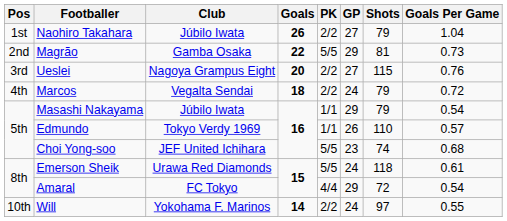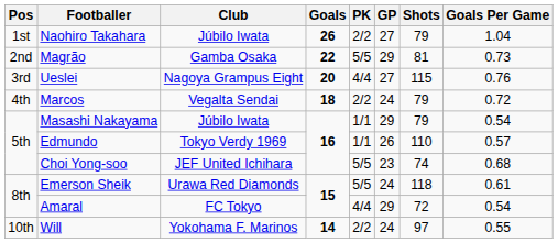 <table class="wikitable" style="text-align:center">
 <tr>
 <th>Pos</th>
 <th>Footballer</th>
 <th>Club</th>
 <th>Goals</th>
 <th>PK</th>
 <th>GP</th>
 <th>Shots</th>
 <th>Goals Per Game</th>
 </tr>
 <tr>
 <td>1st</td>
 <td align=left> <a href='#'>Naohiro Takahara</a></td>
 <td><a href='#'>Júbilo Iwata</a></td>
 <td><strong>26</strong></td>
 <td>2/2</td>
 <td>27</td>
 <td>79</td>
 <td>1.04</td>
 </tr>
 <tr>
 <td>2nd</td>
 <td align=left> <a href='#'>Magrão</a></td>
 <td><a href='#'>Gamba Osaka</a></td>
 <td><strong>22</strong></td>
 <td>5/5</td>
 <td>29</td>
 <td>81</td>
 <td>0.73</td>
 </tr>
 <tr>
 <td>3rd</td>
 <td align=left> <a href='#'>Ueslei</a></td>
 <td><a href='#'>Nagoya Grampus Eight</a></td>
 <td><strong>20</strong></td>
-<td>2/2</td>
+<td>4/4</td>
 <td>27</td>
 <td>115</td>
 <td>0.76</td>
 </tr>
 <tr>
 <td>4th</td>
 <td align=left> <a href='#'>Marcos</a></td>
 <td><a href='#'>Vegalta Sendai</a></td>
 <td><strong>18</strong></td>
 <td>2/2</td>
 <td>24</td>
 <td>79</td>
 <td>0.72</td>
 </tr>
 <tr>
 <td rowspan=3>5th</td>
 <td align=left> <a href='#'>Masashi Nakayama</a></td>
 <td><a href='#'>Júbilo Iwata</a></td>
 <td rowspan=3><strong>16</strong></td>
 <td>1/1</td>
 <td>29</td>
 <td>79</td>
 <td>0.54</td>
 </tr>
 <tr>
 <td align=left> <a href='#'>Edmundo</a></td>
 <td><a href='#'>Tokyo Verdy 1969</a></td>
 <td>1/1</td>
 <td>26</td>
 <td>110</td>
 <td>0.57</td>
 </tr>
 <tr>
 <td align=left> <a href='#'>Choi Yong-soo</a></td>
 <td><a href='#'>JEF United Ichihara</a></td>
 <td>5/5</td>
 <td>23</td>
 <td>74</td>
 <td>0.68</td>
 </tr>
 <tr>
 <td rowspan=2>8th</td>
 <td align=left> <a href='#'>Emerson Sheik</a></td>
 <td><a href='#'>Urawa Red Diamonds</a></td>
 <td rowspan=2><strong>15</strong></td>
 <td>5/5</td>
 <td>24</td>
 <td>118</td>
 <td>0.61</td>
 </tr>
 <tr>
 <td align=left> <a href='#'>Amaral</a></td>
 <td><a href='#'>FC Tokyo</a></td>
 <td>4/4</td>
 <td>29</td>
 <td>72</td>
 <td>0.54</td>
 </tr>
 <tr>
 <td>10th</td>
 <td align=left> <a href='#'>Will</a></td>
 <td><a href='#'>Yokohama F. Marinos</a></td>
 <td><strong>14</strong></td>
 <td>2/2</td>
 <td>24</td>
 <td>97</td>
 <td>0.55</td>
 </tr>
 </table>
